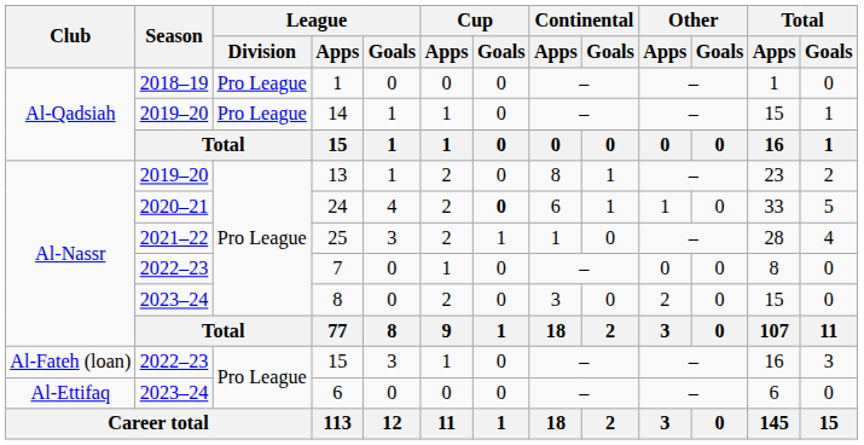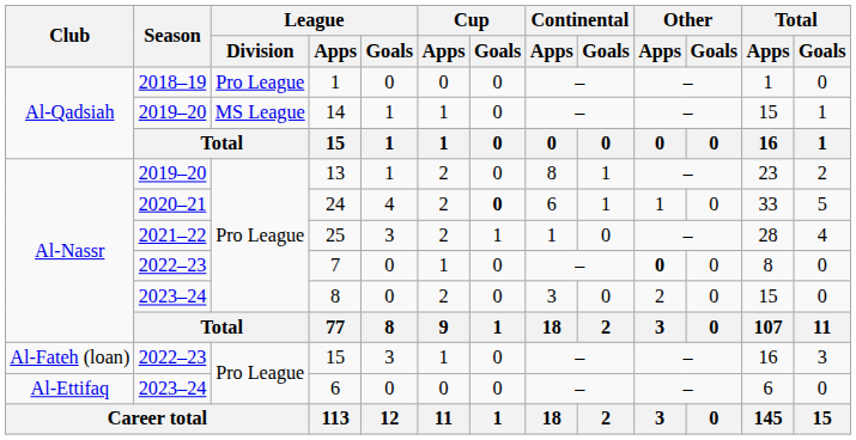 <table class="wikitable" style="text-align: center">
 <tr>
 <th rowspan="2">Club</th>
 <th rowspan="2">Season</th>
 <th colspan="3">League</th>
 <th colspan="2">Cup</th>
 <th colspan="2">Continental</th>
 <th colspan="2">Other</th>
 <th colspan="2">Total</th>
 </tr>
 <tr>
 <th>Division</th>
 <th>Apps</th>
 <th>Goals</th>
 <th>Apps</th>
 <th>Goals</th>
 <th>Apps</th>
 <th>Goals</th>
 <th>Apps</th>
 <th>Goals</th>
 <th>Apps</th>
 <th>Goals</th>
 </tr>
 <tr>
 <td rowspan="3"><a href='#'>Al-Qadsiah</a></td>
 <td><a href='#'>2018–19</a></td>
 <td><a href='#'>Pro League</a></td>
 <td>1</td>
 <td>0</td>
 <td>0</td>
 <td>0</td>
 <td colspan="2">–</td>
 <td colspan="2">–</td>
 <td>1</td>
 <td>0</td>
 </tr>
 <tr>
 <td><a href='#'>2019–20</a></td>
-<td><a href='#'>Pro League</a></td>
+<td><a href='#'>MS League</a></td>
 <td>14</td>
 <td>1</td>
 <td>1</td>
 <td>0</td>
 <td colspan="2">–</td>
 <td colspan="2">–</td>
 <td>15</td>
 <td>1</td>
 </tr>
 <tr>
 <th colspan=2>Total</th>
 <th>15</th>
 <th>1</th>
 <th>1</th>
 <th>0</th>
 <th>0</th>
 <th>0</th>
 <th>0</th>
 <th>0</th>
 <th>16</th>
 <th>1</th>
 </tr>
 <tr>
 <td rowspan="6"><a href='#'>Al-Nassr</a></td>
 <td><a href='#'>2019–20</a></td>
 <td rowspan="5">Pro League</td>
 <td>13</td>
 <td>1</td>
 <td>2</td>
 <td>0</td>
 <td>8</td>
 <td>1</td>
 <td colspan="2">–</td>
 <td>23</td>
 <td>2</td>
 </tr>
 <tr>
 <td><a href='#'>2020–21</a></td>
 <td>24</td>
 <td>4</td>
 <td>2</td>
 <td><strong>0</strong></td>
 <td>6</td>
 <td>1</td>
 <td>1</td>
 <td>0</td>
 <td>33</td>
 <td>5</td>
 </tr>
 <tr>
 <td><a href='#'>2021–22</a></td>
 <td>25</td>
 <td>3</td>
 <td>2</td>
 <td>1</td>
 <td>1</td>
 <td>0</td>
 <td colspan="2">–</td>
 <td>28</td>
 <td>4</td>
 </tr>
 <tr>
 <td><a href='#'>2022–23</a></td>
 <td>7</td>
 <td>0</td>
 <td>1</td>
 <td>0</td>
 <td colspan="2">–</td>
-<td>0</td>
+<td><strong>0</strong></td>
 <td>0</td>
 <td>8</td>
 <td>0</td>
 </tr>
 <tr>
 <td><a href='#'>2023–24</a></td>
 <td>8</td>
 <td>0</td>
 <td>2</td>
 <td>0</td>
 <td>3</td>
 <td>0</td>
 <td>2</td>
 <td>0</td>
 <td>15</td>
 <td>0</td>
 </tr>
 <tr>
 <th colspan=2>Total</th>
 <th>77</th>
 <th>8</th>
 <th>9</th>
 <th>1</th>
 <th>18</th>
 <th>2</th>
 <th>3</th>
 <th>0</th>
 <th>107</th>
 <th>11</th>
 </tr>
 <tr>
 <td rowspan="1"><a href='#'>Al-Fateh</a> (loan)</td>
 <td><a href='#'>2022–23</a></td>
 <td rowspan="2">Pro League</td>
 <td>15</td>
 <td>3</td>
 <td>1</td>
 <td>0</td>
 <td colspan="2">–</td>
 <td colspan="2">–</td>
 <td>16</td>
 <td>3</td>
 </tr>
 <tr>
 <td rowspan="1"><a href='#'>Al-Ettifaq</a></td>
 <td><a href='#'>2023–24</a></td>
 <td>6</td>
 <td>0</td>
 <td>0</td>
 <td>0</td>
 <td colspan="2">–</td>
 <td colspan="2">–</td>
 <td>6</td>
 <td>0</td>
 </tr>
 <tr>
 <th colspan=3>Career total</th>
 <th>113</th>
 <th>12</th>
 <th>11</th>
 <th>1</th>
 <th>18</th>
 <th>2</th>
 <th>3</th>
 <th>0</th>
 <th>145</th>
 <th>15</th>
 </tr>
 </table>
